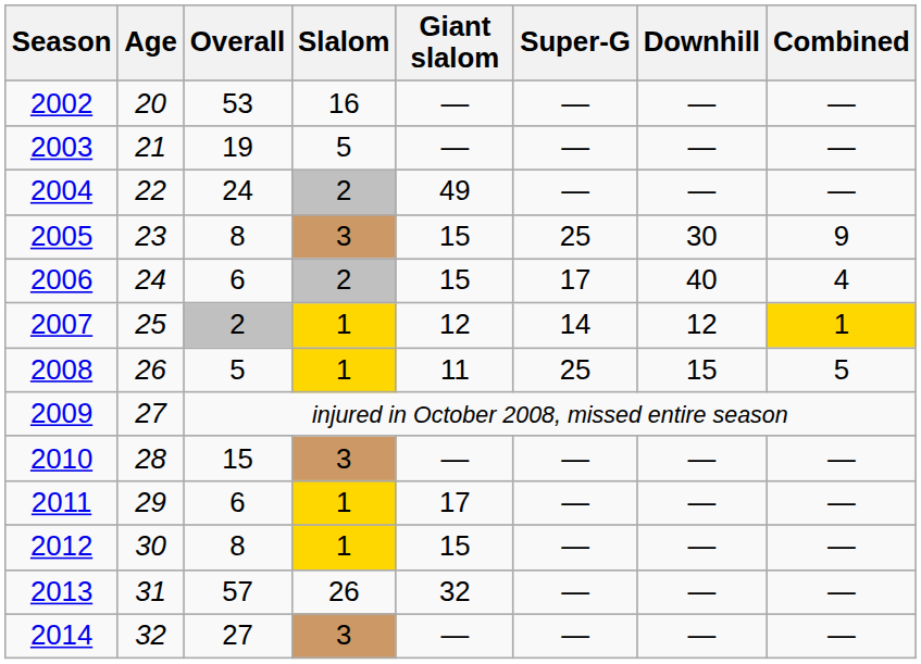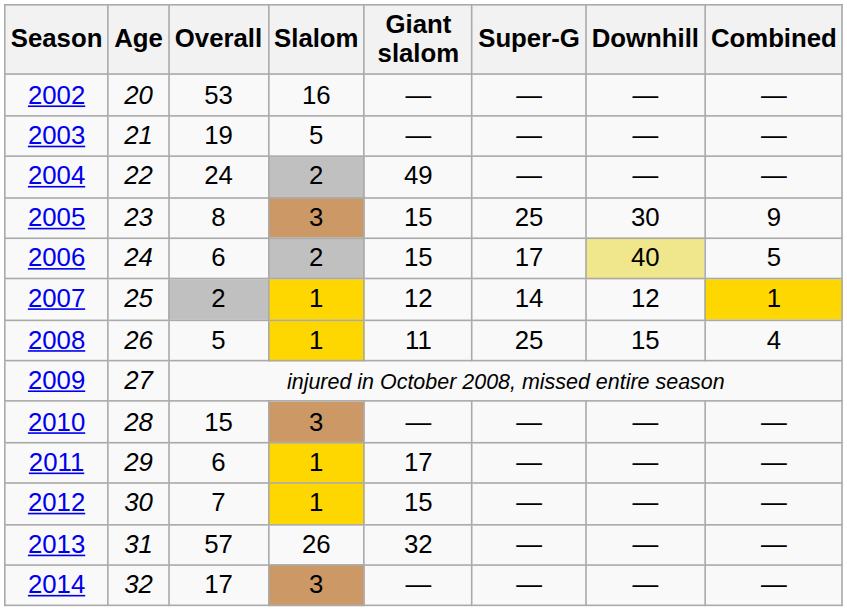 <table class="wikitable" style="text-align:center; font-size: 100%;">
 <tr>
 <th>Season</th>
 <th>Age</th>
 <th>Overall</th>
 <th>Slalom</th>
 <th>Giant<br> slalom </th>
 <th>Super-G</th>
 <th>Downhill</th>
 <th>Combined</th>
 </tr>
 <tr>
 <td><a href='#'>2002</a></td>
 <td><em>20</em></td>
 <td>53</td>
 <td>16</td>
 <td>—</td>
 <td>—</td>
 <td>—</td>
 <td>—</td>
 </tr>
 <tr>
 <td><a href='#'>2003</a></td>
 <td><em>21</em></td>
 <td>19</td>
 <td>5</td>
 <td>—</td>
 <td>—</td>
 <td>—</td>
 <td>—</td>
 </tr>
 <tr>
 <td><a href='#'>2004</a></td>
 <td><em>22</em></td>
 <td>24</td>
 <td bgcolor="silver">2</td>
 <td>49</td>
 <td>—</td>
 <td>—</td>
 <td>—</td>
 </tr>
 <tr>
 <td><a href='#'>2005</a></td>
 <td><em>23</em></td>
 <td>8</td>
 <td bgcolor="cc9966">3</td>
 <td>15</td>
 <td>25</td>
 <td>30</td>
 <td>9</td>
 </tr>
 <tr>
 <td><a href='#'>2006</a></td>
 <td><em>24</em></td>
 <td>6</td>
 <td bgcolor="silver">2</td>
 <td>15</td>
 <td>17</td>
-<td>40</td>
-<td>4</td>
+<td style="background: khaki;">40</td>
+<td>5</td>
 </tr>
 <tr>
 <td><a href='#'>2007</a></td>
 <td><em>25</em></td>
 <td bgcolor="silver">2</td>
 <td bgcolor="gold">1</td>
 <td>12</td>
 <td>14</td>
 <td>12</td>
 <td bgcolor="gold">1</td>
 </tr>
 <tr>
 <td><a href='#'>2008</a></td>
 <td><em>26</em></td>
 <td>5</td>
 <td bgcolor="gold">1</td>
 <td>11</td>
 <td>25</td>
 <td>15</td>
-<td>5</td>
+<td>4</td>
 </tr>
 <tr>
 <td><a href='#'>2009</a></td>
 <td><em>27</em></td>
 <td colspan=6><small><em>injured in October 2008, missed entire season</em></small></td>
 </tr>
 <tr>
 <td><a href='#'>2010</a></td>
 <td><em>28</em></td>
 <td>15</td>
 <td bgcolor="cc9966">3</td>
 <td>—</td>
 <td>—</td>
 <td>—</td>
 <td>—</td>
 </tr>
 <tr>
 <td><a href='#'>2011</a></td>
 <td><em>29</em></td>
 <td>6</td>
 <td bgcolor="gold">1</td>
 <td>17</td>
 <td>—</td>
 <td>—</td>
 <td>—</td>
 </tr>
 <tr>
 <td><a href='#'>2012</a></td>
 <td><em>30</em></td>
-<td>8</td>
+<td>7</td>
 <td bgcolor="gold">1</td>
 <td>15</td>
 <td>—</td>
 <td>—</td>
 <td>—</td>
 </tr>
 <tr>
 <td><a href='#'>2013</a></td>
 <td><em>31</em></td>
 <td>57</td>
 <td>26</td>
 <td>32</td>
 <td>—</td>
 <td>—</td>
 <td>—</td>
 </tr>
 <tr>
 <td><a href='#'>2014</a></td>
 <td><em>32</em></td>
-<td>27</td>
+<td>17</td>
 <td bgcolor="cc9966">3</td>
 <td>—</td>
 <td>—</td>
 <td>—</td>
 <td>—</td>
 </tr>
 </table>
